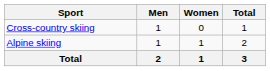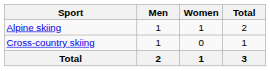 <table class="wikitable sortable" style="text-align:center; font-size:95%">
 <tr>
 <th width=200>Sport</th>
 <th width=60>Men</th>
 <th width=60>Women</th>
 <th width=60>Total</th>
 </tr>
 <tr>
+<td align=left><a href='#'>Alpine skiing</a></td>
+<td>1</td>
+<td>1</td>
+<td>2</td>
+</tr>
+<tr>
 <td align=left><a href='#'>Cross-country skiing</a></td>
 <td>1</td>
 <td>0</td>
 <td>1</td>
-</tr>
-<tr>
-<td align=left><a href='#'>Alpine skiing</a></td>
-<td>1</td>
-<td>1</td>
-<td>2</td>
 </tr>
 <tr>
 <th>Total</th>
 <th>2</th>
 <th>1</th>
 <th>3</th>
 </tr>
 </table>
